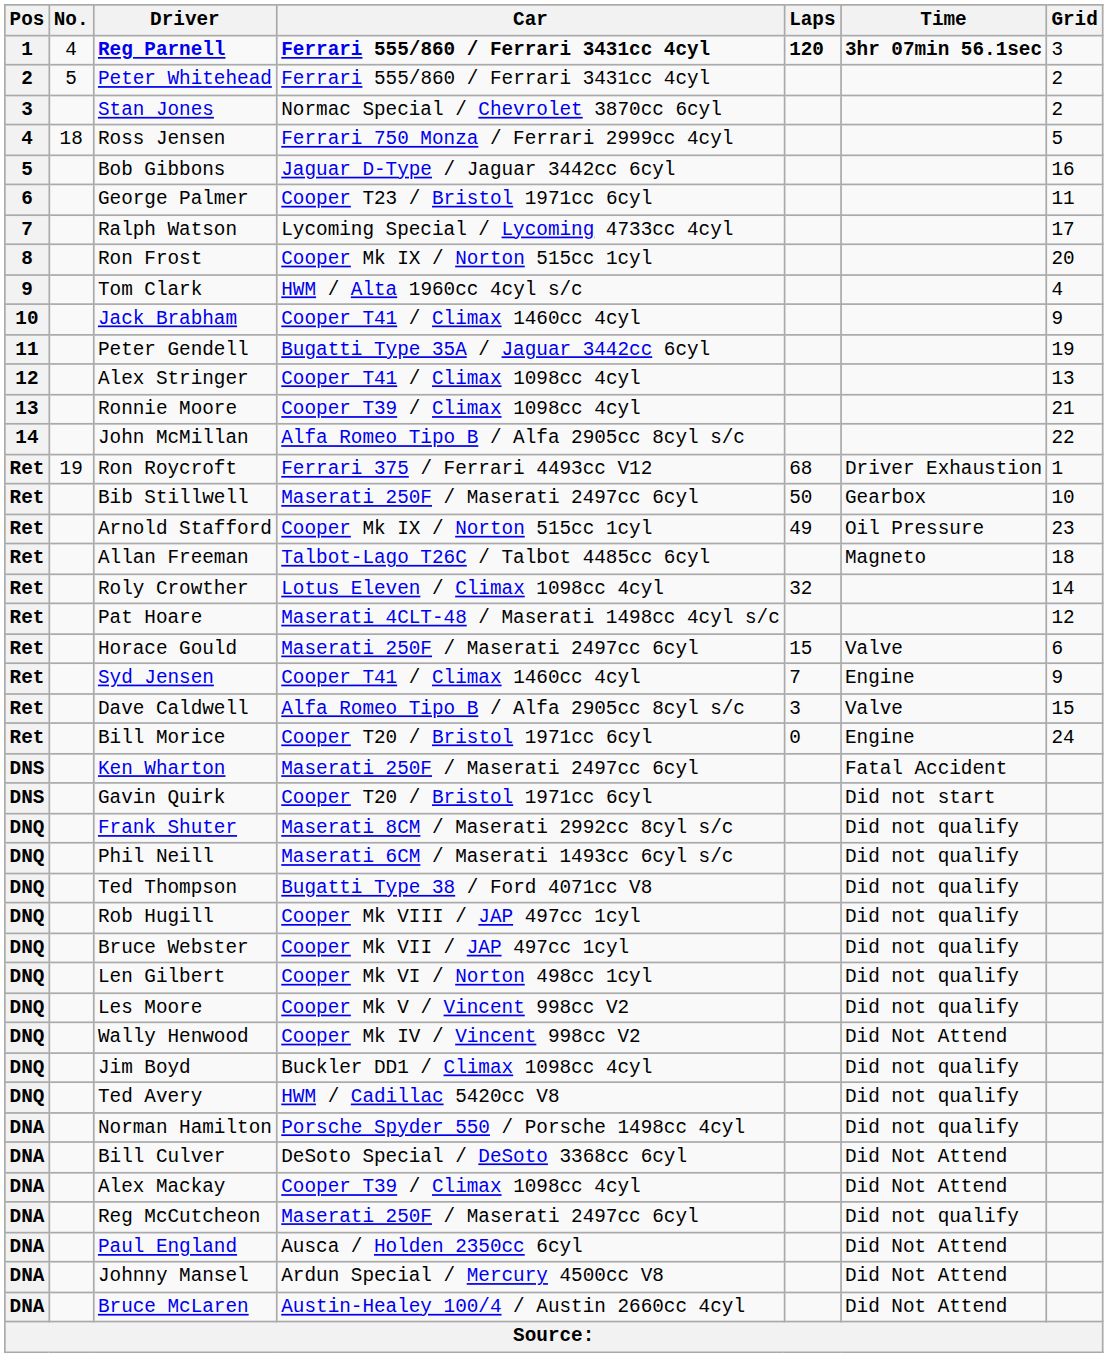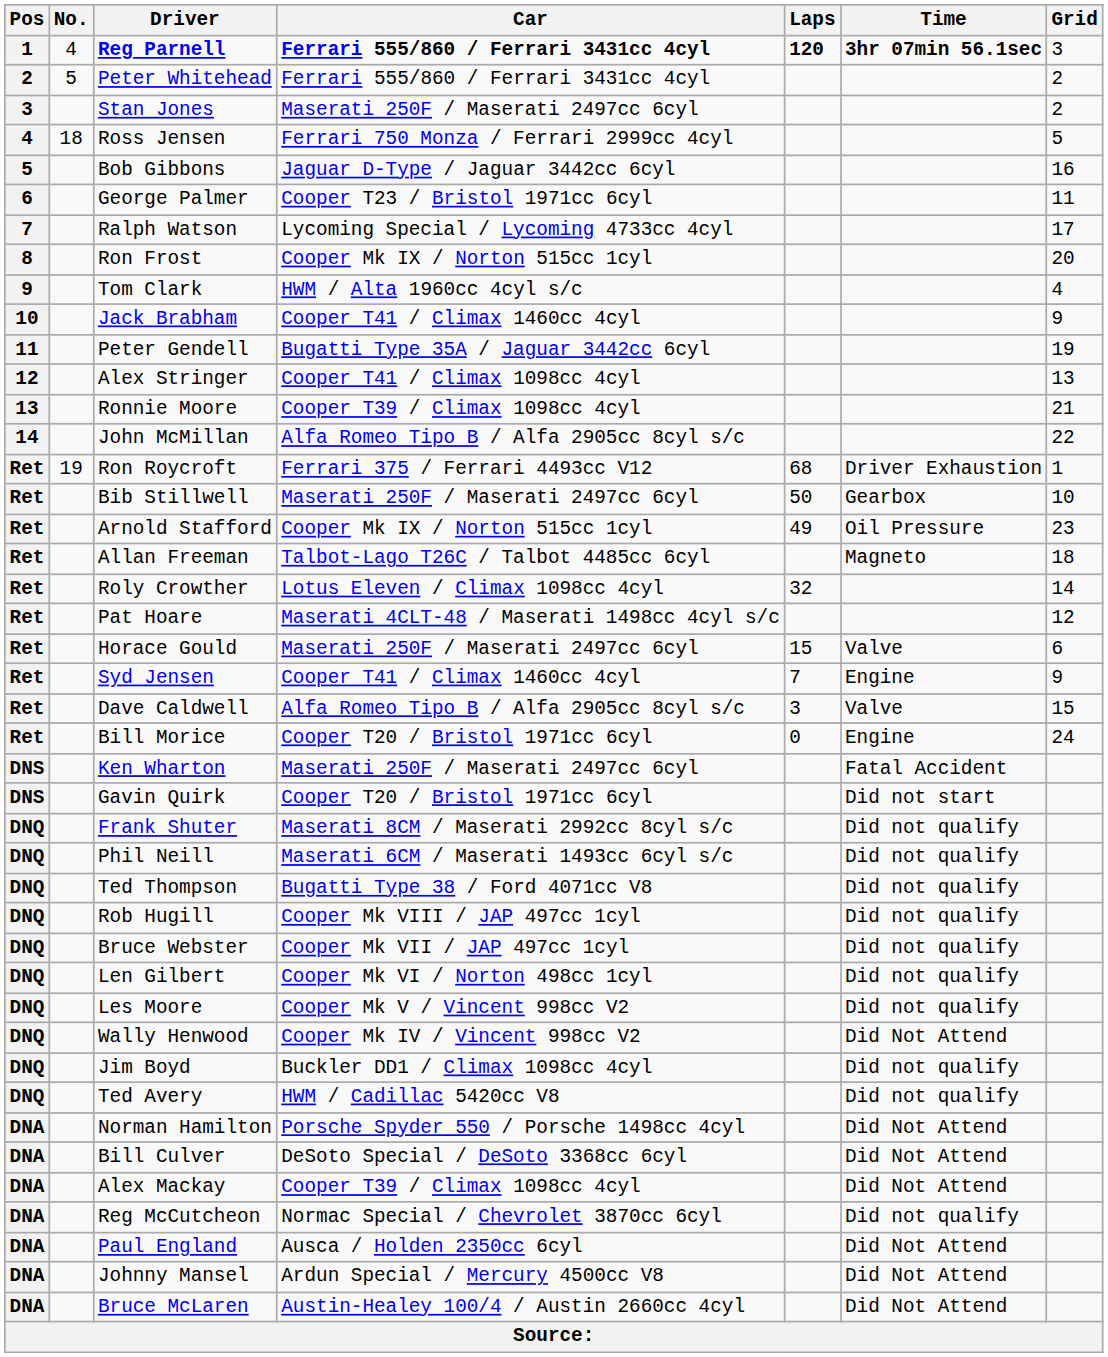 <table class="wikitable" style="font-size: 87%;">
 <tr>
 <th>Pos</th>
 <th>No.</th>
 <th>Driver</th>
 <th>Car</th>
 <th>Laps</th>
 <th>Time</th>
 <th>Grid</th>
 </tr>
 <tr>
 <th><strong>1</strong></th>
 <td align=center>4</td>
 <td><strong> <a href='#'>Reg Parnell</a></strong></td>
 <td><strong><a href='#'>Ferrari</a> 555/860 / Ferrari 3431cc 4cyl</strong></td>
 <td><strong>120</strong></td>
 <td><strong>3hr 07min 56.1sec</strong></td>
 <td>3</td>
 </tr>
 <tr>
 <th>2</th>
 <td align=center>5</td>
 <td> <a href='#'>Peter Whitehead</a></td>
 <td><a href='#'>Ferrari</a> 555/860 / Ferrari 3431cc 4cyl</td>
 <td></td>
 <td></td>
 <td>2</td>
 </tr>
 <tr>
 <th>3</th>
 <td></td>
 <td> <a href='#'>Stan Jones</a></td>
-<td>Normac Special / <a href='#'>Chevrolet</a> 3870cc 6cyl</td>
+<td><a href='#'>Maserati 250F</a> / Maserati 2497cc 6cyl</td>
 <td></td>
 <td></td>
 <td>2</td>
 </tr>
 <tr>
 <th>4</th>
 <td align=center>18</td>
 <td> Ross Jensen</td>
 <td><a href='#'>Ferrari 750 Monza</a> / Ferrari 2999cc 4cyl</td>
 <td></td>
 <td></td>
 <td>5</td>
 </tr>
 <tr>
 <th>5</th>
 <td></td>
 <td> Bob Gibbons</td>
 <td><a href='#'>Jaguar D-Type</a> / Jaguar 3442cc 6cyl</td>
 <td></td>
 <td></td>
 <td>16</td>
 </tr>
 <tr>
 <th>6</th>
 <td></td>
 <td> George Palmer</td>
 <td><a href='#'>Cooper</a> T23 / <a href='#'>Bristol</a> 1971cc 6cyl</td>
 <td></td>
 <td></td>
 <td>11</td>
 </tr>
 <tr>
 <th>7</th>
 <td></td>
 <td> Ralph Watson</td>
 <td>Lycoming Special / <a href='#'>Lycoming</a> 4733cc 4cyl</td>
 <td></td>
 <td></td>
 <td>17</td>
 </tr>
 <tr>
 <th>8</th>
 <td></td>
 <td> Ron Frost</td>
 <td><a href='#'>Cooper</a> Mk IX / <a href='#'>Norton</a> 515cc 1cyl</td>
 <td></td>
 <td></td>
 <td>20</td>
 </tr>
 <tr>
 <th>9</th>
 <td></td>
 <td> Tom Clark</td>
 <td><a href='#'>HWM</a> / <a href='#'>Alta</a> 1960cc 4cyl s/c</td>
 <td></td>
 <td></td>
 <td>4</td>
 </tr>
 <tr>
 <th>10</th>
 <td></td>
 <td> <a href='#'>Jack Brabham</a></td>
 <td><a href='#'>Cooper T41</a> / <a href='#'>Climax</a> 1460cc 4cyl</td>
 <td></td>
 <td></td>
 <td>9</td>
 </tr>
 <tr>
 <th>11</th>
 <td></td>
 <td> Peter Gendell</td>
 <td><a href='#'>Bugatti Type 35A</a> / <a href='#'>Jaguar 3442cc</a> 6cyl</td>
 <td></td>
 <td></td>
 <td>19</td>
 </tr>
 <tr>
 <th>12</th>
 <td></td>
 <td> Alex Stringer</td>
 <td><a href='#'>Cooper T41</a> / <a href='#'>Climax</a> 1098cc 4cyl</td>
 <td></td>
 <td></td>
 <td>13</td>
 </tr>
 <tr>
 <th>13</th>
 <td></td>
 <td> Ronnie Moore</td>
 <td><a href='#'>Cooper T39</a> / <a href='#'>Climax</a> 1098cc 4cyl</td>
 <td></td>
 <td></td>
 <td>21</td>
 </tr>
 <tr>
 <th>14</th>
 <td></td>
 <td> John McMillan</td>
 <td><a href='#'>Alfa Romeo Tipo B</a> / Alfa 2905cc 8cyl s/c</td>
 <td></td>
 <td></td>
 <td>22</td>
 </tr>
 <tr>
 <th>Ret</th>
 <td align=center>19</td>
 <td> Ron Roycroft</td>
 <td><a href='#'>Ferrari 375</a> / Ferrari 4493cc V12</td>
 <td>68</td>
 <td>Driver Exhaustion</td>
 <td>1</td>
 </tr>
 <tr>
 <th>Ret</th>
 <td></td>
 <td> Bib Stillwell</td>
 <td><a href='#'>Maserati 250F</a> / Maserati 2497cc 6cyl</td>
 <td>50</td>
 <td>Gearbox</td>
 <td>10</td>
 </tr>
 <tr>
 <th>Ret</th>
 <td></td>
 <td> Arnold Stafford</td>
 <td><a href='#'>Cooper</a> Mk IX / <a href='#'>Norton</a> 515cc 1cyl</td>
 <td>49</td>
 <td>Oil Pressure</td>
 <td>23</td>
 </tr>
 <tr>
 <th>Ret</th>
 <td></td>
 <td> Allan Freeman</td>
 <td><a href='#'>Talbot-Lago T26C</a> / Talbot 4485cc 6cyl</td>
 <td></td>
 <td>Magneto</td>
 <td>18</td>
 </tr>
 <tr>
 <th>Ret</th>
 <td></td>
 <td> Roly Crowther</td>
 <td><a href='#'>Lotus Eleven</a> / <a href='#'>Climax</a> 1098cc 4cyl</td>
 <td>32</td>
 <td></td>
 <td>14</td>
 </tr>
 <tr>
 <th>Ret</th>
 <td></td>
 <td> Pat Hoare</td>
 <td><a href='#'>Maserati 4CLT-48</a> / Maserati 1498cc 4cyl s/c</td>
 <td></td>
 <td></td>
 <td>12</td>
 </tr>
 <tr>
 <th>Ret</th>
 <td></td>
 <td> Horace Gould</td>
 <td><a href='#'>Maserati 250F</a> / Maserati 2497cc 6cyl</td>
 <td>15</td>
 <td>Valve</td>
 <td>6</td>
 </tr>
 <tr>
 <th>Ret</th>
 <td></td>
 <td> <a href='#'>Syd Jensen</a></td>
 <td><a href='#'>Cooper T41</a> / <a href='#'>Climax</a> 1460cc 4cyl</td>
 <td>7</td>
 <td>Engine</td>
 <td>9</td>
 </tr>
 <tr>
 <th>Ret</th>
 <td></td>
 <td> Dave Caldwell</td>
 <td><a href='#'>Alfa Romeo Tipo B</a> / Alfa 2905cc 8cyl s/c</td>
 <td>3</td>
 <td>Valve</td>
 <td>15</td>
 </tr>
 <tr>
 <th>Ret</th>
 <td></td>
 <td> Bill Morice</td>
 <td><a href='#'>Cooper</a> T20 / <a href='#'>Bristol</a> 1971cc 6cyl</td>
 <td>0</td>
 <td>Engine</td>
 <td>24</td>
 </tr>
 <tr>
 <th>DNS</th>
 <td></td>
 <td> <a href='#'>Ken Wharton</a></td>
 <td><a href='#'>Maserati 250F</a> / Maserati 2497cc 6cyl</td>
 <td></td>
 <td>Fatal Accident</td>
 <td></td>
 </tr>
 <tr>
 <th>DNS</th>
 <td></td>
 <td> Gavin Quirk</td>
 <td><a href='#'>Cooper</a> T20 / <a href='#'>Bristol</a> 1971cc 6cyl</td>
 <td></td>
 <td>Did not start</td>
 <td></td>
 </tr>
 <tr>
 <th>DNQ</th>
 <td></td>
 <td> <a href='#'>Frank Shuter</a></td>
 <td><a href='#'>Maserati 8CM</a> / Maserati 2992cc 8cyl s/c</td>
 <td></td>
 <td>Did not qualify</td>
 <td></td>
 </tr>
 <tr>
 <th>DNQ</th>
 <td></td>
 <td> Phil Neill</td>
 <td><a href='#'>Maserati 6CM</a> / Maserati 1493cc 6cyl s/c</td>
 <td></td>
 <td>Did not qualify</td>
 <td></td>
 </tr>
 <tr>
 <th>DNQ</th>
 <td></td>
 <td> Ted Thompson</td>
 <td><a href='#'>Bugatti Type 38</a> / Ford 4071cc V8</td>
 <td></td>
 <td>Did not qualify</td>
 <td></td>
 </tr>
 <tr>
 <th>DNQ</th>
 <td></td>
 <td> Rob Hugill</td>
 <td><a href='#'>Cooper</a> Mk VIII / <a href='#'>JAP</a> 497cc 1cyl</td>
 <td></td>
 <td>Did not qualify</td>
 <td></td>
 </tr>
 <tr>
 <th>DNQ</th>
 <td></td>
 <td> Bruce Webster</td>
 <td><a href='#'>Cooper</a> Mk VII / <a href='#'>JAP</a> 497cc 1cyl</td>
 <td></td>
 <td>Did not qualify</td>
 <td></td>
 </tr>
 <tr>
 <th>DNQ</th>
 <td></td>
 <td> Len Gilbert</td>
 <td><a href='#'>Cooper</a> Mk VI / <a href='#'>Norton</a> 498cc 1cyl</td>
 <td></td>
 <td>Did not qualify</td>
 <td></td>
 </tr>
 <tr>
 <th>DNQ</th>
 <td></td>
 <td> Les Moore</td>
 <td><a href='#'>Cooper</a> Mk V / <a href='#'>Vincent</a> 998cc V2</td>
 <td></td>
 <td>Did not qualify</td>
 <td></td>
 </tr>
 <tr>
 <th>DNQ</th>
 <td></td>
 <td> Wally Henwood</td>
 <td><a href='#'>Cooper</a> Mk IV / <a href='#'>Vincent</a> 998cc V2</td>
 <td></td>
 <td>Did Not Attend</td>
 <td></td>
 </tr>
 <tr>
 <th>DNQ</th>
 <td></td>
 <td> Jim Boyd</td>
 <td>Buckler DD1 / <a href='#'>Climax</a> 1098cc 4cyl</td>
 <td></td>
 <td>Did not qualify</td>
 <td></td>
 </tr>
 <tr>
 <th>DNQ</th>
 <td></td>
 <td> Ted Avery</td>
 <td><a href='#'>HWM</a> / <a href='#'>Cadillac</a> 5420cc V8</td>
 <td></td>
 <td>Did not qualify</td>
 <td></td>
 </tr>
 <tr>
 <th>DNA</th>
 <td></td>
 <td> Norman Hamilton</td>
 <td><a href='#'>Porsche Spyder 550</a> / Porsche 1498cc 4cyl</td>
 <td></td>
-<td>Did not qualify</td>
+<td>Did Not Attend</td>
 <td></td>
 </tr>
 <tr>
 <th>DNA</th>
 <td></td>
 <td> Bill Culver</td>
 <td>DeSoto Special / <a href='#'>DeSoto</a> 3368cc 6cyl</td>
 <td></td>
 <td>Did Not Attend</td>
 <td></td>
 </tr>
 <tr>
 <th>DNA</th>
 <td></td>
 <td> Alex Mackay</td>
 <td><a href='#'>Cooper T39</a> / <a href='#'>Climax</a> 1098cc 4cyl</td>
 <td></td>
 <td>Did Not Attend</td>
 <td></td>
 </tr>
 <tr>
 <th>DNA</th>
 <td></td>
 <td> Reg McCutcheon</td>
-<td><a href='#'>Maserati 250F</a> / Maserati 2497cc 6cyl</td>
+<td>Normac Special / <a href='#'>Chevrolet</a> 3870cc 6cyl</td>
 <td></td>
 <td>Did not qualify</td>
 <td></td>
 </tr>
 <tr>
 <th>DNA</th>
 <td></td>
 <td> <a href='#'>Paul England</a></td>
 <td>Ausca / <a href='#'>Holden 2350cc</a> 6cyl</td>
 <td></td>
 <td>Did Not Attend</td>
 <td></td>
 </tr>
 <tr>
 <th>DNA</th>
 <td></td>
 <td> Johnny Mansel</td>
 <td>Ardun Special / <a href='#'>Mercury</a> 4500cc V8</td>
 <td></td>
 <td>Did Not Attend</td>
 <td></td>
 </tr>
 <tr>
 <th>DNA</th>
 <td></td>
 <td> <a href='#'>Bruce McLaren</a></td>
 <td><a href='#'>Austin-Healey 100/4</a> / Austin 2660cc 4cyl</td>
 <td></td>
 <td>Did Not Attend</td>
 <td></td>
 </tr>
 <tr>
 <th colspan=7>Source:</th>
 </tr>
 </table>
